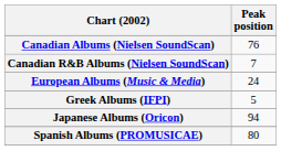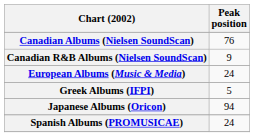 <table class="wikitable sortable plainrowheaders" style="text-align:center">
 <tr>
 <th scope="col">Chart (2002)</th>
 <th scope="col">Peak<br>position</th>
 </tr>
 <tr>
 </tr>
 <tr>
 </tr>
 <tr>
 </tr>
 <tr>
 <th scope="row"><a href='#'>Canadian Albums</a> (<a href='#'>Nielsen SoundScan</a>)</th>
 <td>76</td>
 </tr>
 <tr>
 <th scope="row">Canadian R&B Albums (<a href='#'>Nielsen SoundScan</a>)</th>
-<td>7</td>
+<td>9</td>
 </tr>
 <tr>
 </tr>
 <tr>
 <th scope="row"><a href='#'>European Albums</a> (<em><a href='#'>Music & Media</a></em>)</th>
 <td>24</td>
 </tr>
 <tr>
 </tr>
 <tr>
 </tr>
 <tr>
 <th scope="row">Greek Albums (<a href='#'>IFPI</a>)</th>
 <td>5</td>
 </tr>
 <tr>
 </tr>
 <tr>
 </tr>
 <tr>
 </tr>
 <tr>
 <th scope="row">Japanese Albums (<a href='#'>Oricon</a>)</th>
 <td>94</td>
 </tr>
 <tr>
 </tr>
 <tr>
 </tr>
 <tr>
 <th scope="row">Spanish Albums (<a href='#'>PROMUSICAE</a>)</th>
-<td>80</td>
+<td>24</td>
 </tr>
 <tr>
 </tr>
 <tr>
 </tr>
 <tr>
 </tr>
 <tr>
 </tr>
 <tr>
 </tr>
 </table>
